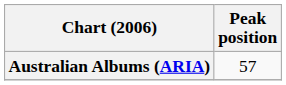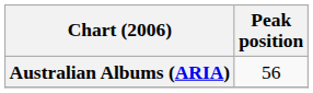 <table class="wikitable sortable plainrowheaders" style="text-align:center">
 <tr>
 <th>Chart (2006)</th>
 <th>Peak<br>position</th>
 </tr>
 <tr>
 <th scope="row">Australian Albums (<a href='#'>ARIA</a>)</th>
-<td>57</td>
+<td>56</td>
 </tr>
 <tr>
 </tr>
 <tr>
 </tr>
 <tr>
 </tr>
 <tr>
 </tr>
 <tr>
 </tr>
 <tr>
 </tr>
 <tr>
 </tr>
 <tr>
 </tr>
 <tr>
 </tr>
 </table>
